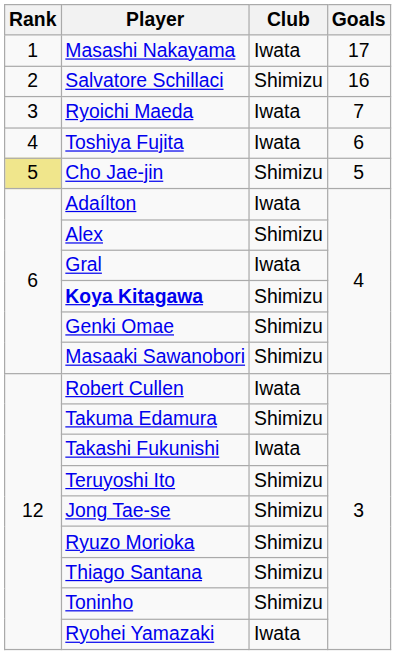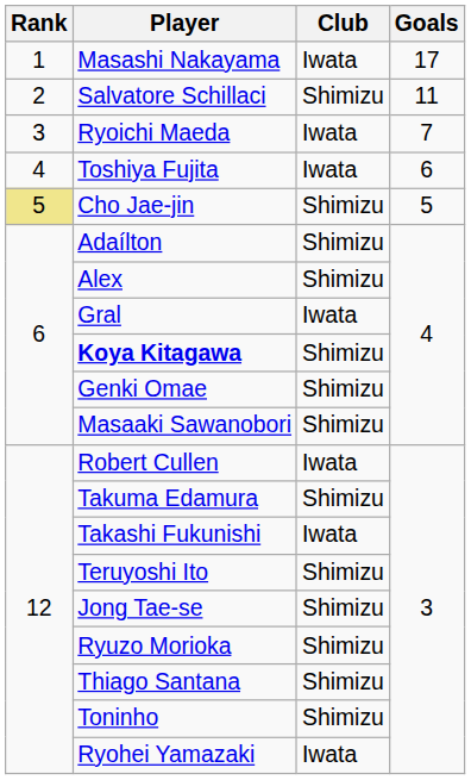 <table class="wikitable" style="text-align:center">
 <tr>
 <th>Rank</th>
 <th>Player</th>
 <th>Club</th>
 <th>Goals</th>
 </tr>
 <tr>
 <td>1</td>
 <td align=left> <a href='#'>Masashi Nakayama</a></td>
 <td align=left>Iwata</td>
 <td>17</td>
 </tr>
 <tr>
 <td>2</td>
 <td align=left> <a href='#'>Salvatore Schillaci</a></td>
 <td align=left>Shimizu</td>
-<td>16</td>
+<td>11</td>
 </tr>
 <tr>
 <td>3</td>
 <td align=left> <a href='#'>Ryoichi Maeda</a></td>
 <td align=left>Iwata</td>
 <td>7</td>
 </tr>
 <tr>
 <td>4</td>
 <td align=left> <a href='#'>Toshiya Fujita</a></td>
 <td align=left>Iwata</td>
 <td>6</td>
 </tr>
 <tr>
 <td style="background: khaki;">5</td>
 <td align=left> <a href='#'>Cho Jae-jin</a></td>
 <td align=left>Shimizu</td>
 <td>5</td>
 </tr>
 <tr>
 <td rowspan=6>6</td>
 <td align=left> <a href='#'>Adaílton</a></td>
-<td align=left>Iwata</td>
+<td align=left>Shimizu</td>
 <td rowspan=6>4</td>
 </tr>
 <tr>
 <td align=left> <a href='#'>Alex</a></td>
 <td align=left>Shimizu</td>
 </tr>
 <tr>
 <td align=left> <a href='#'>Gral</a></td>
 <td align=left>Iwata</td>
 </tr>
 <tr>
 <td align=left> <strong><a href='#'>Koya Kitagawa</a></strong></td>
 <td align=left>Shimizu</td>
 </tr>
 <tr>
 <td align=left> <a href='#'>Genki Omae</a></td>
 <td align=left>Shimizu</td>
 </tr>
 <tr>
 <td align=left> <a href='#'>Masaaki Sawanobori</a></td>
 <td align=left>Shimizu</td>
 </tr>
 <tr>
 <td rowspan=9>12</td>
 <td align=left> <a href='#'>Robert Cullen</a></td>
 <td align=left>Iwata</td>
 <td rowspan=9>3</td>
 </tr>
 <tr>
 <td align=left> <a href='#'>Takuma Edamura</a></td>
 <td align=left>Shimizu</td>
 </tr>
 <tr>
 <td align=left> <a href='#'>Takashi Fukunishi</a></td>
 <td align=left>Iwata</td>
 </tr>
 <tr>
 <td align=left> <a href='#'>Teruyoshi Ito</a></td>
 <td align=left>Shimizu</td>
 </tr>
 <tr>
 <td align=left> <a href='#'>Jong Tae-se</a></td>
 <td align=left>Shimizu</td>
 </tr>
 <tr>
 <td align=left> <a href='#'>Ryuzo Morioka</a></td>
 <td align=left>Shimizu</td>
 </tr>
 <tr>
 <td align=left> <a href='#'>Thiago Santana</a></td>
 <td align=left>Shimizu</td>
 </tr>
 <tr>
 <td align=left> <a href='#'>Toninho</a></td>
 <td align=left>Shimizu</td>
 </tr>
 <tr>
 <td align=left> <a href='#'>Ryohei Yamazaki</a></td>
 <td align=left>Iwata</td>
 </tr>
 </table>
